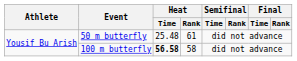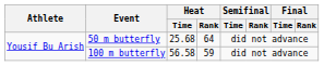 <table class="wikitable" style="text-align:center; font-size:90%">
 <tr>
 <th rowspan="2">Athlete</th>
 <th rowspan="2">Event</th>
 <th colspan="2">Heat</th>
 <th colspan="2">Semifinal</th>
 <th colspan="2">Final</th>
 </tr>
 <tr style="font-size:95%">
 <th>Time</th>
 <th>Rank</th>
 <th>Time</th>
 <th>Rank</th>
 <th>Time</th>
 <th>Rank</th>
 </tr>
 <tr>
 <td align=left rowspan=2><a href='#'>Yousif Bu Arish</a></td>
 <td align=left><a href='#'>50 m butterfly</a></td>
-<td>25.48</td>
-<td>61</td>
+<td>25.68</td>
+<td>64</td>
 <td colspan=4>did not advance</td>
 </tr>
 <tr>
 <td align=left><a href='#'>100 m butterfly</a></td>
-<td><strong>56.58</strong></td>
-<td>58</td>
+<td>56.58</td>
+<td>59</td>
 <td colspan=4>did not advance</td>
 </tr>
 </table>
